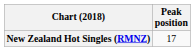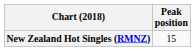 <table class="wikitable sortable plainrowheaders" style="text-align:center">
 <tr>
 <th scope="col">Chart (2018)</th>
 <th scope="col">Peak<br>position</th>
 </tr>
 <tr>
 <th scope="row">New Zealand Hot Singles (<a href='#'>RMNZ</a>)</th>
-<td>17</td>
+<td>15</td>
 </tr>
 </table>
